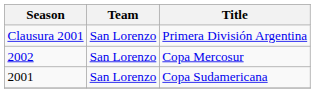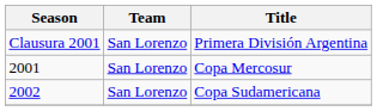 <table class="wikitable">
 <tr>
 <th>Season</th>
 <th>Team</th>
 <th>Title</th>
 </tr>
 <tr>
 <td><a href='#'>Clausura 2001</a></td>
 <td><a href='#'>San Lorenzo</a></td>
 <td><a href='#'>Primera División Argentina</a></td>
 </tr>
 <tr>
-<td><a href='#'>2002</a></td>
+<td>2001</td>
 <td><a href='#'>San Lorenzo</a></td>
 <td><a href='#'>Copa Mercosur</a></td>
 </tr>
 <tr>
-<td>2001</td>
+<td><a href='#'>2002</a></td>
 <td><a href='#'>San Lorenzo</a></td>
 <td><a href='#'>Copa Sudamericana</a></td>
 </tr>
 <tr>
 </tr>
 </table>
